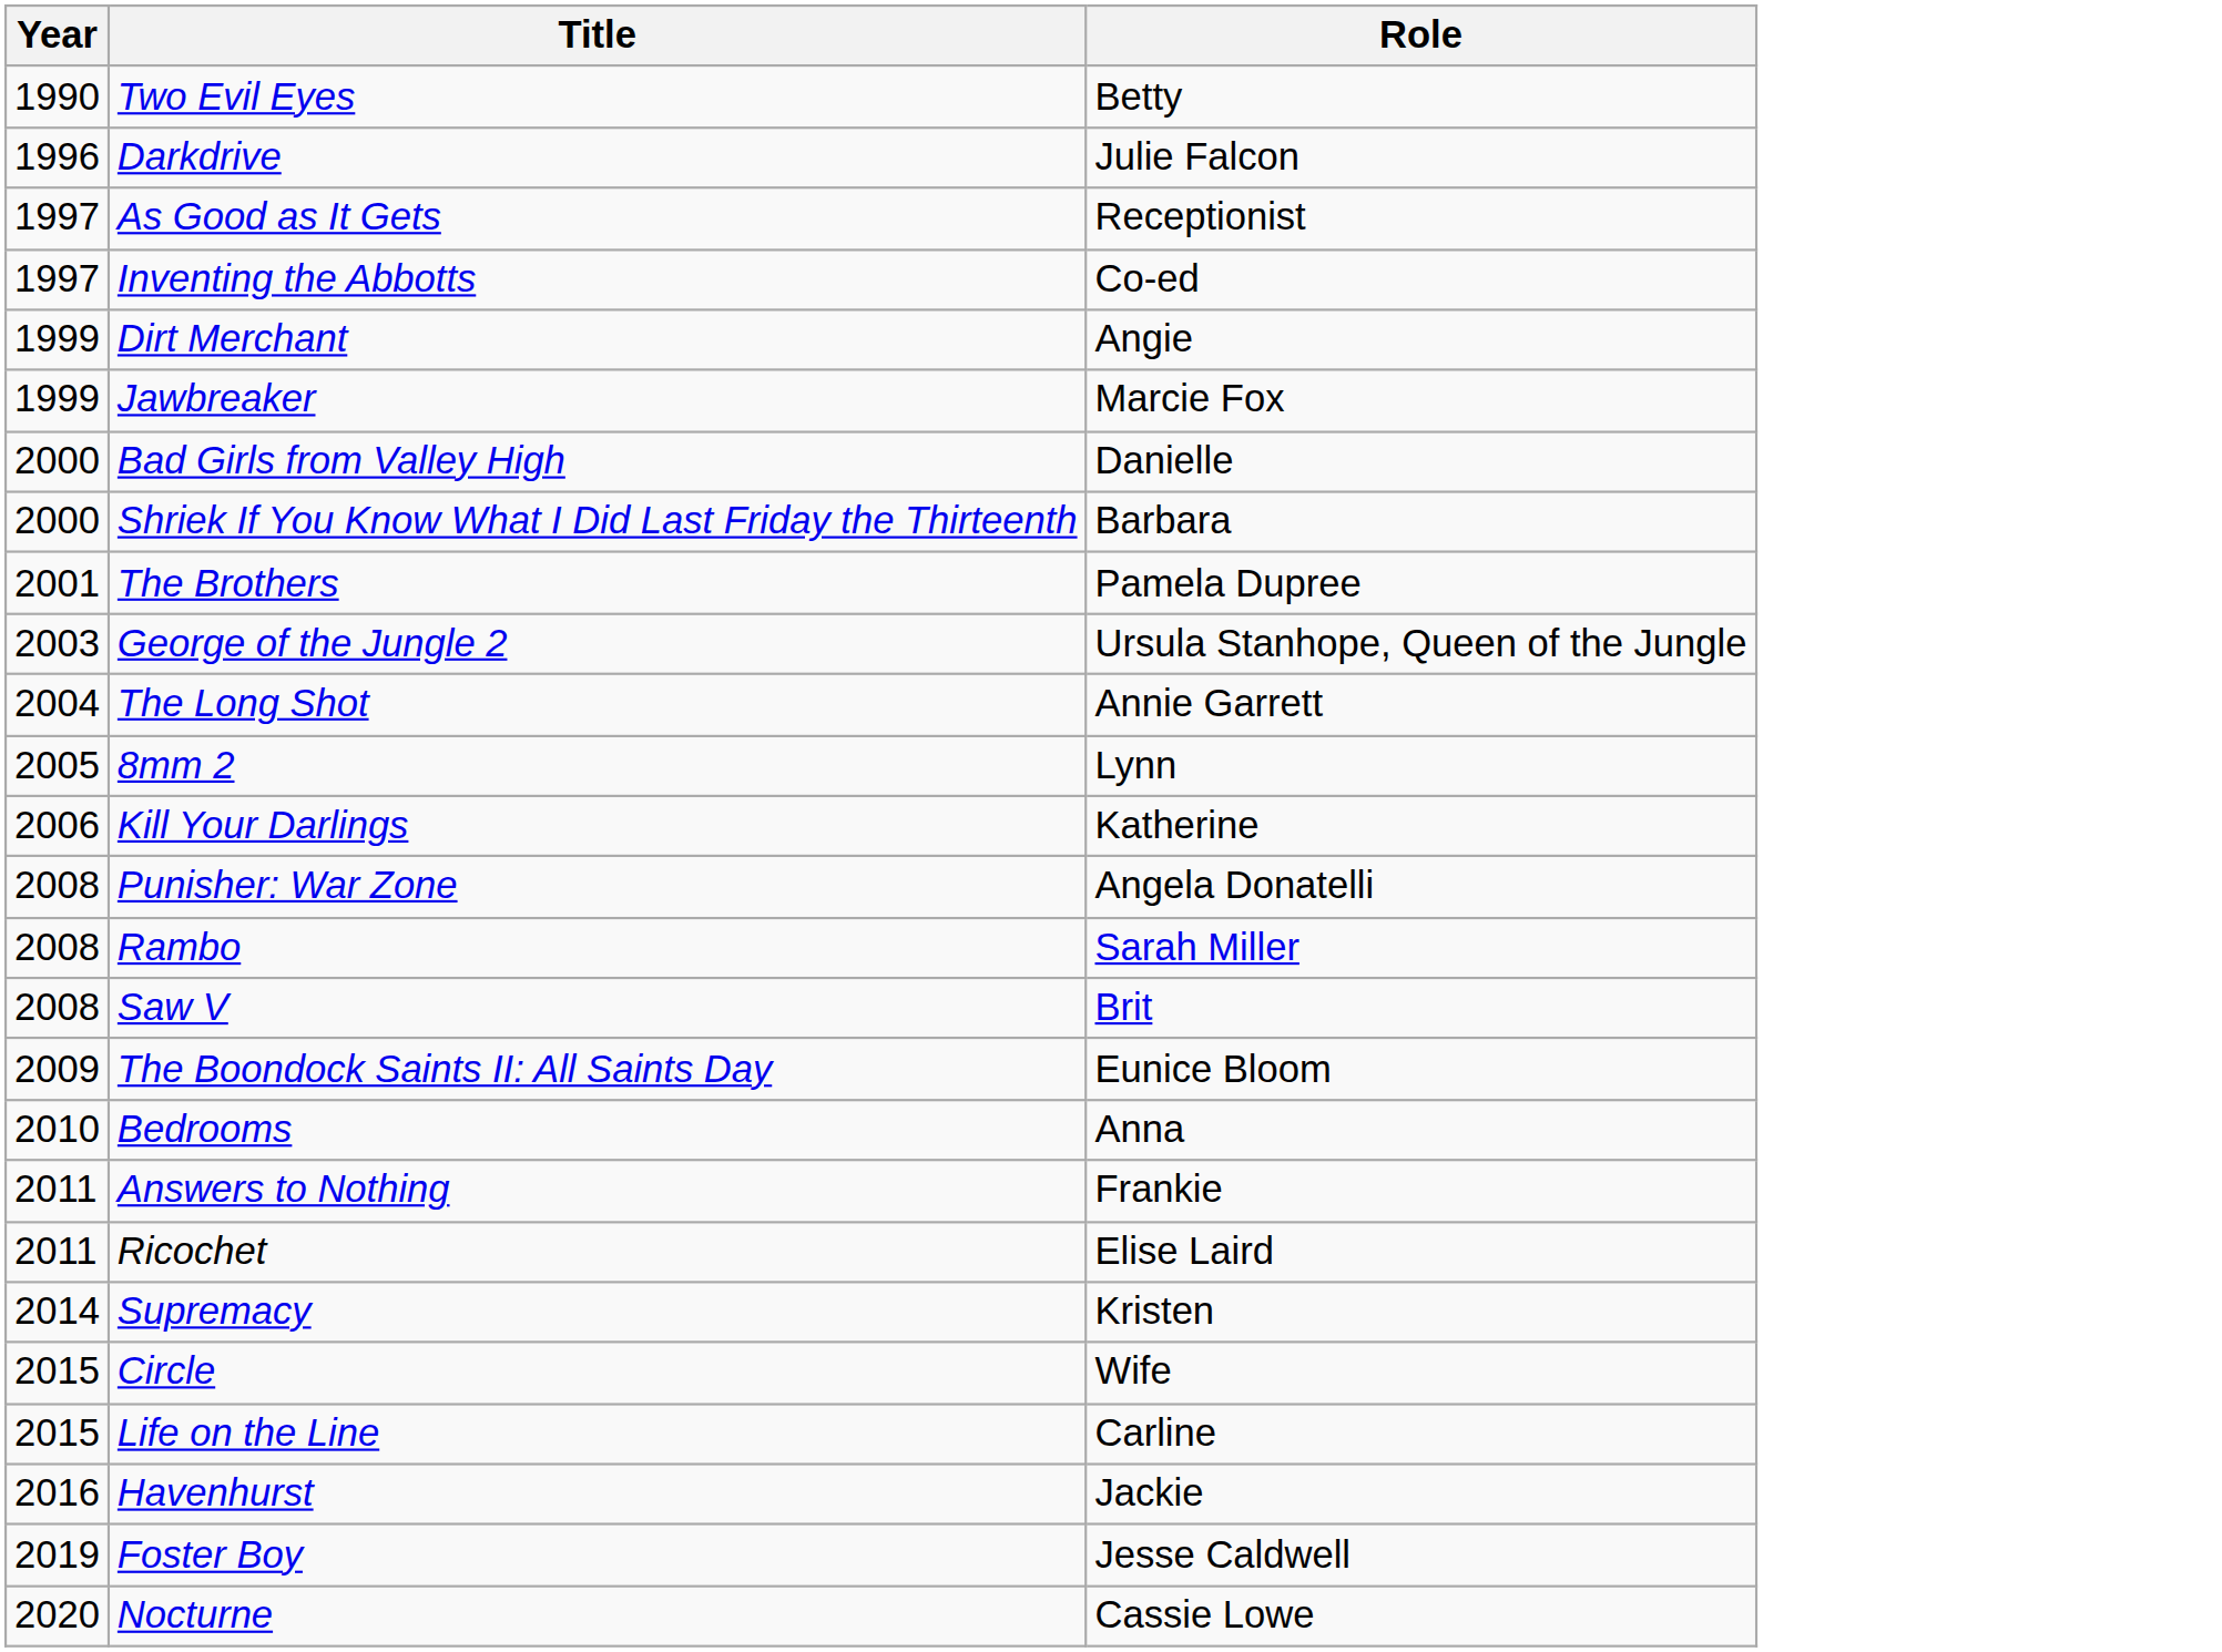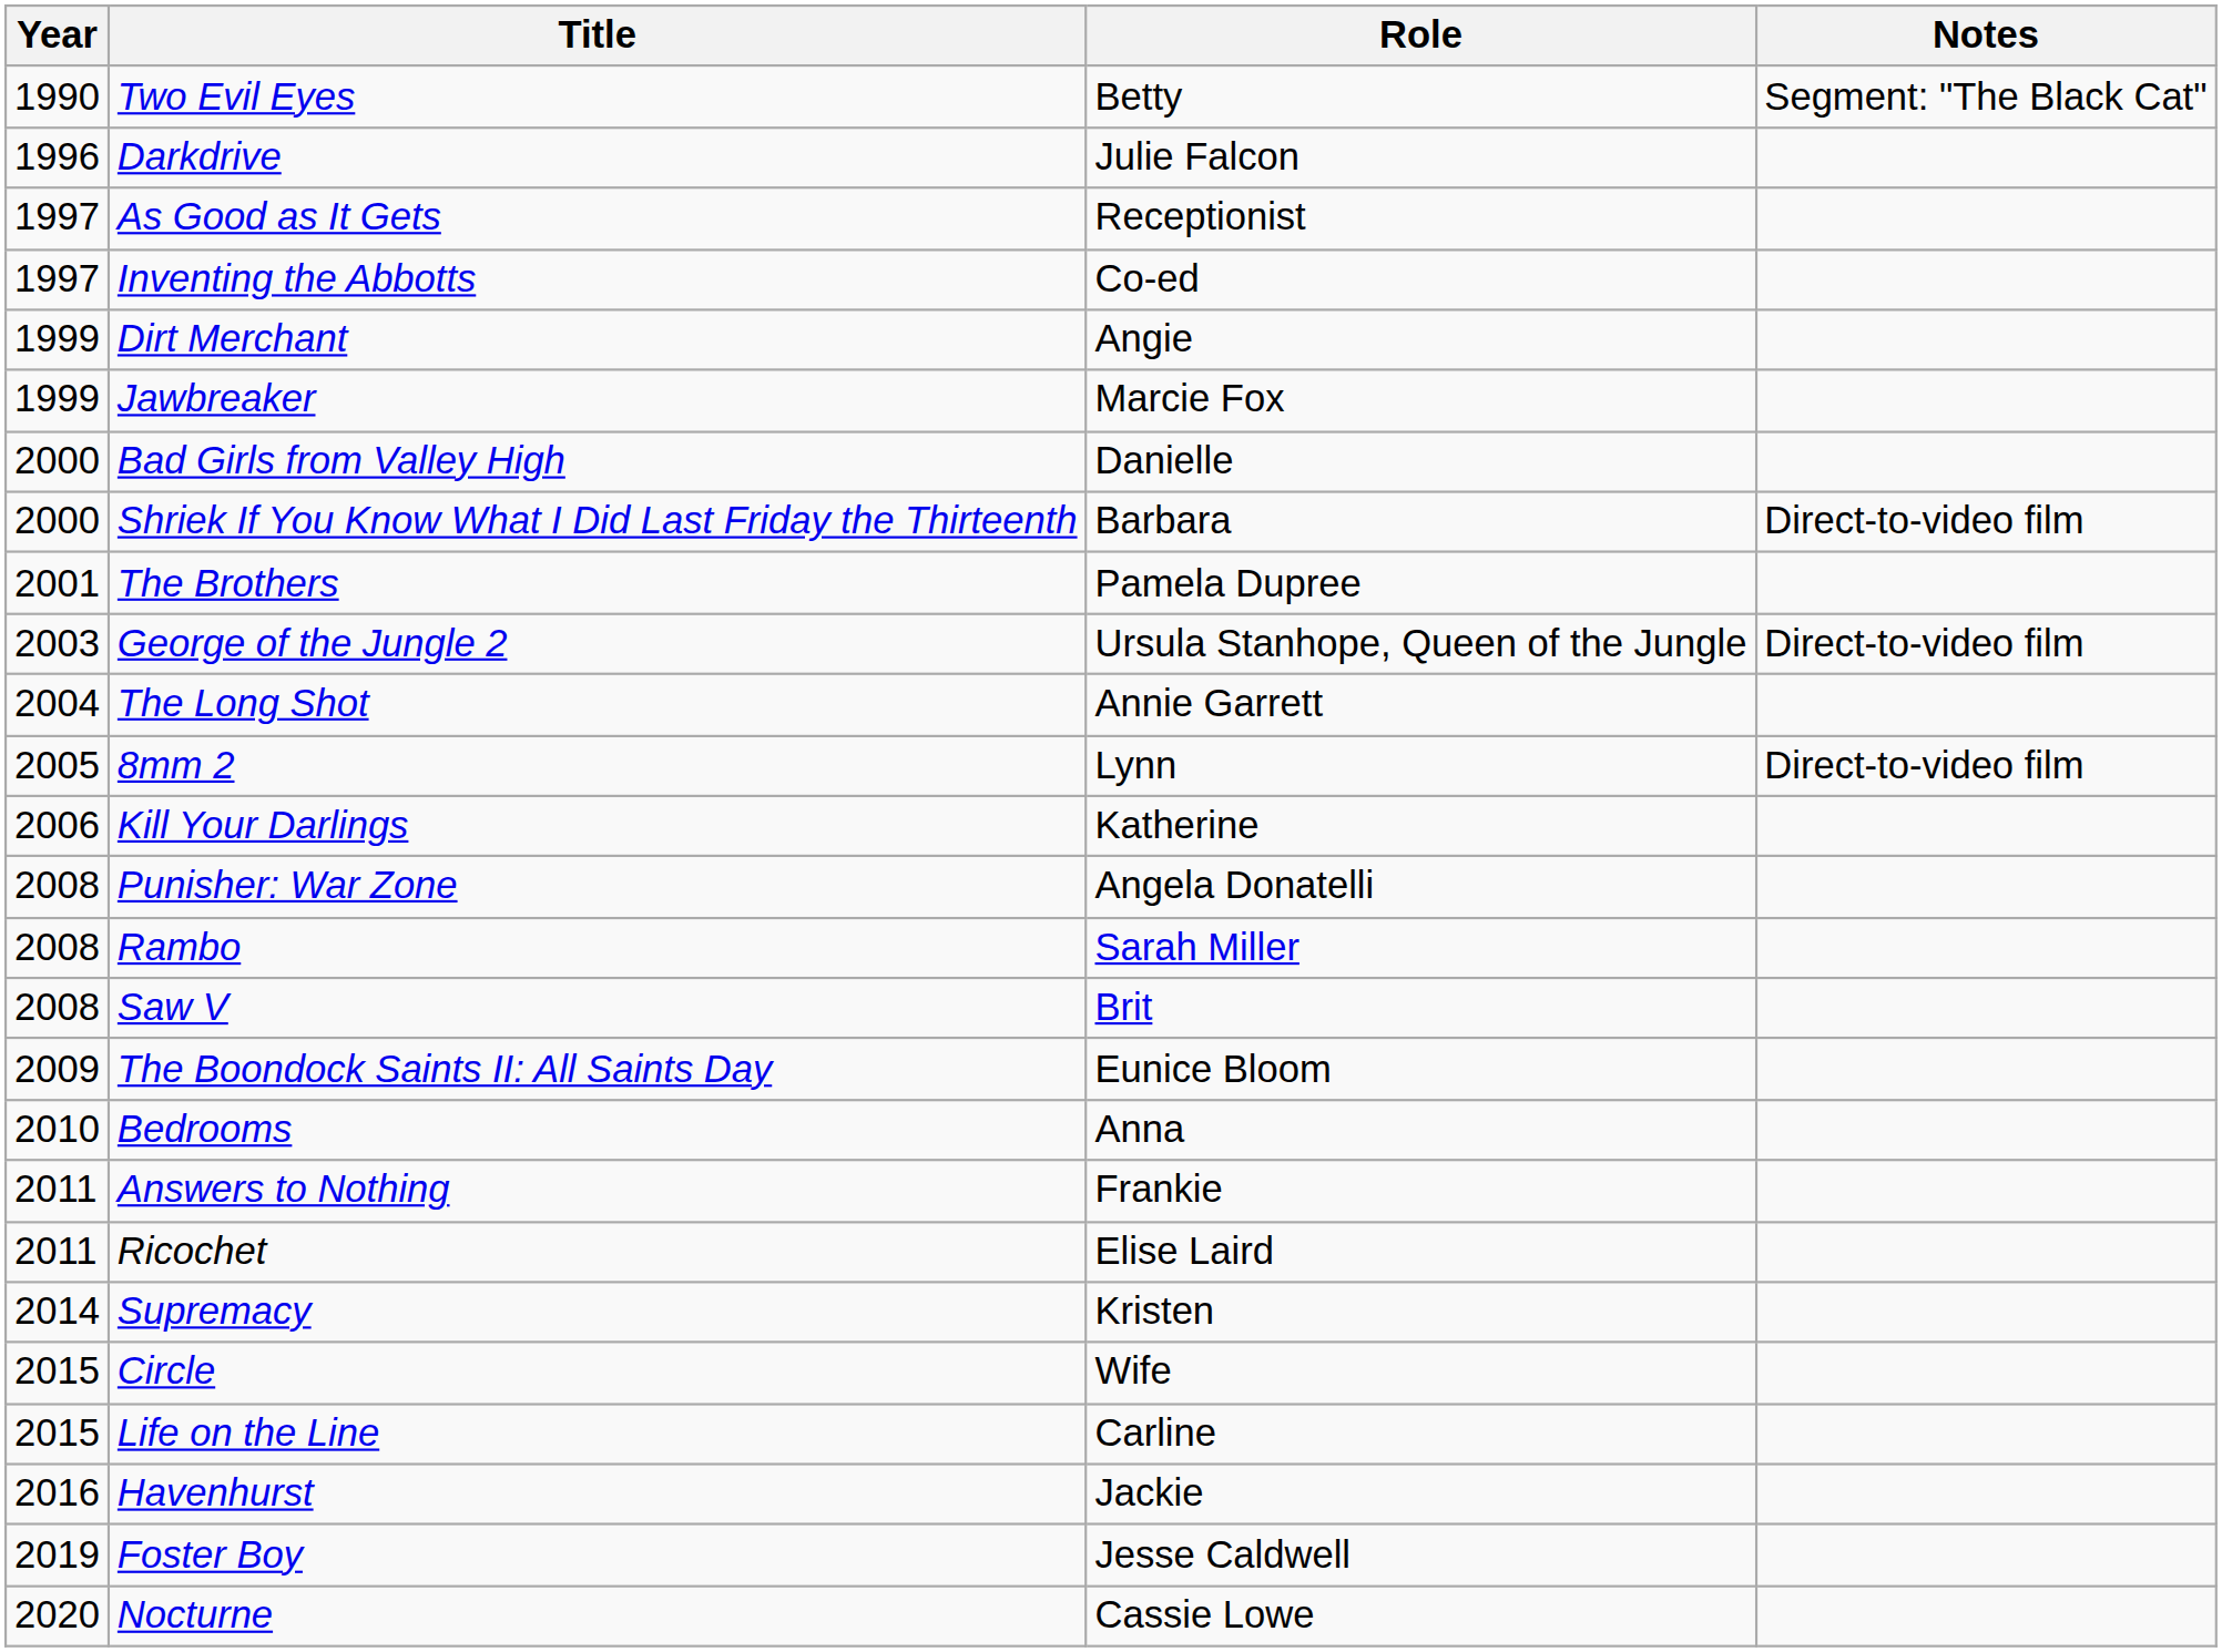 <table class="wikitable sortable">
 <tr>
 <th scope="col">Year</th>
 <th scope="col">Title</th>
 <th scope="col">Role</th>
+<th scope="col" class="unsortable">Notes</th>
 </tr>
 <tr>
 <td>1990</td>
 <td><em><a href='#'>Two Evil Eyes</a></em></td>
 <td>Betty</td>
+<td>Segment: "The Black Cat"</td>
 </tr>
 <tr>
 <td>1996</td>
 <td><em><a href='#'>Darkdrive</a></em></td>
 <td>Julie Falcon</td>
+<td></td>
 </tr>
 <tr>
 <td>1997</td>
 <td><em><a href='#'>As Good as It Gets</a></em></td>
 <td>Receptionist</td>
+<td></td>
 </tr>
 <tr>
 <td>1997</td>
 <td><em><a href='#'>Inventing the Abbotts</a></em></td>
 <td>Co-ed</td>
+<td></td>
 </tr>
 <tr>
 <td>1999</td>
 <td><em><a href='#'>Dirt Merchant</a></em></td>
 <td>Angie</td>
+<td></td>
 </tr>
 <tr>
 <td>1999</td>
 <td><em><a href='#'>Jawbreaker</a></em></td>
 <td>Marcie Fox</td>
+<td></td>
 </tr>
 <tr>
 <td>2000</td>
 <td><em><a href='#'>Bad Girls from Valley High</a></em></td>
 <td>Danielle</td>
+<td></td>
 </tr>
 <tr>
 <td>2000</td>
 <td><em><a href='#'>Shriek If You Know What I Did Last Friday the Thirteenth</a></em></td>
 <td>Barbara</td>
+<td>Direct-to-video film</td>
 </tr>
 <tr>
 <td>2001</td>
 <td data-sort-value="Brothers, The"><em><a href='#'>The Brothers</a></em></td>
 <td>Pamela Dupree</td>
+<td></td>
 </tr>
 <tr>
 <td>2003</td>
 <td><em><a href='#'>George of the Jungle 2</a></em></td>
 <td>Ursula Stanhope, Queen of the Jungle</td>
+<td>Direct-to-video film</td>
 </tr>
 <tr>
 <td>2004</td>
 <td data-sort-value="Long Shot, The"><em><a href='#'>The Long Shot</a></em></td>
 <td>Annie Garrett</td>
+<td></td>
 </tr>
 <tr>
 <td>2005</td>
 <td data-sort-value="Eight Millimeter 2"><em><a href='#'>8mm 2</a></em></td>
 <td>Lynn</td>
+<td>Direct-to-video film</td>
 </tr>
 <tr>
 <td>2006</td>
 <td><em><a href='#'>Kill Your Darlings</a></em></td>
 <td>Katherine</td>
+<td></td>
 </tr>
 <tr>
 <td>2008</td>
 <td><em><a href='#'>Punisher: War Zone</a></em></td>
 <td>Angela Donatelli</td>
+<td></td>
 </tr>
 <tr>
 <td>2008</td>
 <td><em><a href='#'>Rambo</a></em></td>
 <td><a href='#'>Sarah Miller</a></td>
+<td></td>
 </tr>
 <tr>
 <td>2008</td>
 <td><em><a href='#'>Saw V</a></em></td>
 <td><a href='#'>Brit</a></td>
+<td></td>
 </tr>
 <tr>
 <td>2009</td>
 <td data-sort-value="Boondock Saints II: All Saints Day, The"><em><a href='#'>The Boondock Saints II: All Saints Day</a></em></td>
 <td>Eunice Bloom</td>
+<td></td>
 </tr>
 <tr>
 <td>2010</td>
 <td><em><a href='#'>Bedrooms</a></em></td>
 <td>Anna</td>
+<td></td>
 </tr>
 <tr>
 <td>2011</td>
 <td><em><a href='#'>Answers to Nothing</a></em></td>
 <td>Frankie</td>
+<td></td>
 </tr>
 <tr>
 <td>2011</td>
 <td><em>Ricochet</em></td>
 <td>Elise Laird</td>
+<td></td>
 </tr>
 <tr>
 <td>2014</td>
 <td><em><a href='#'>Supremacy</a></em></td>
 <td>Kristen</td>
+<td></td>
 </tr>
 <tr>
 <td>2015</td>
 <td><em><a href='#'>Circle</a></em></td>
 <td>Wife</td>
+<td></td>
 </tr>
 <tr>
 <td>2015</td>
 <td><em><a href='#'>Life on the Line</a></em></td>
 <td>Carline</td>
+<td></td>
 </tr>
 <tr>
 <td>2016</td>
 <td><em><a href='#'>Havenhurst</a></em></td>
 <td>Jackie</td>
+<td></td>
 </tr>
 <tr>
 <td>2019</td>
 <td><em><a href='#'>Foster Boy</a></em></td>
 <td>Jesse Caldwell</td>
+<td></td>
 </tr>
 <tr>
 <td>2020</td>
 <td><em><a href='#'>Nocturne</a></em></td>
 <td>Cassie Lowe</td>
+<td></td>
 </tr>
 </table>
